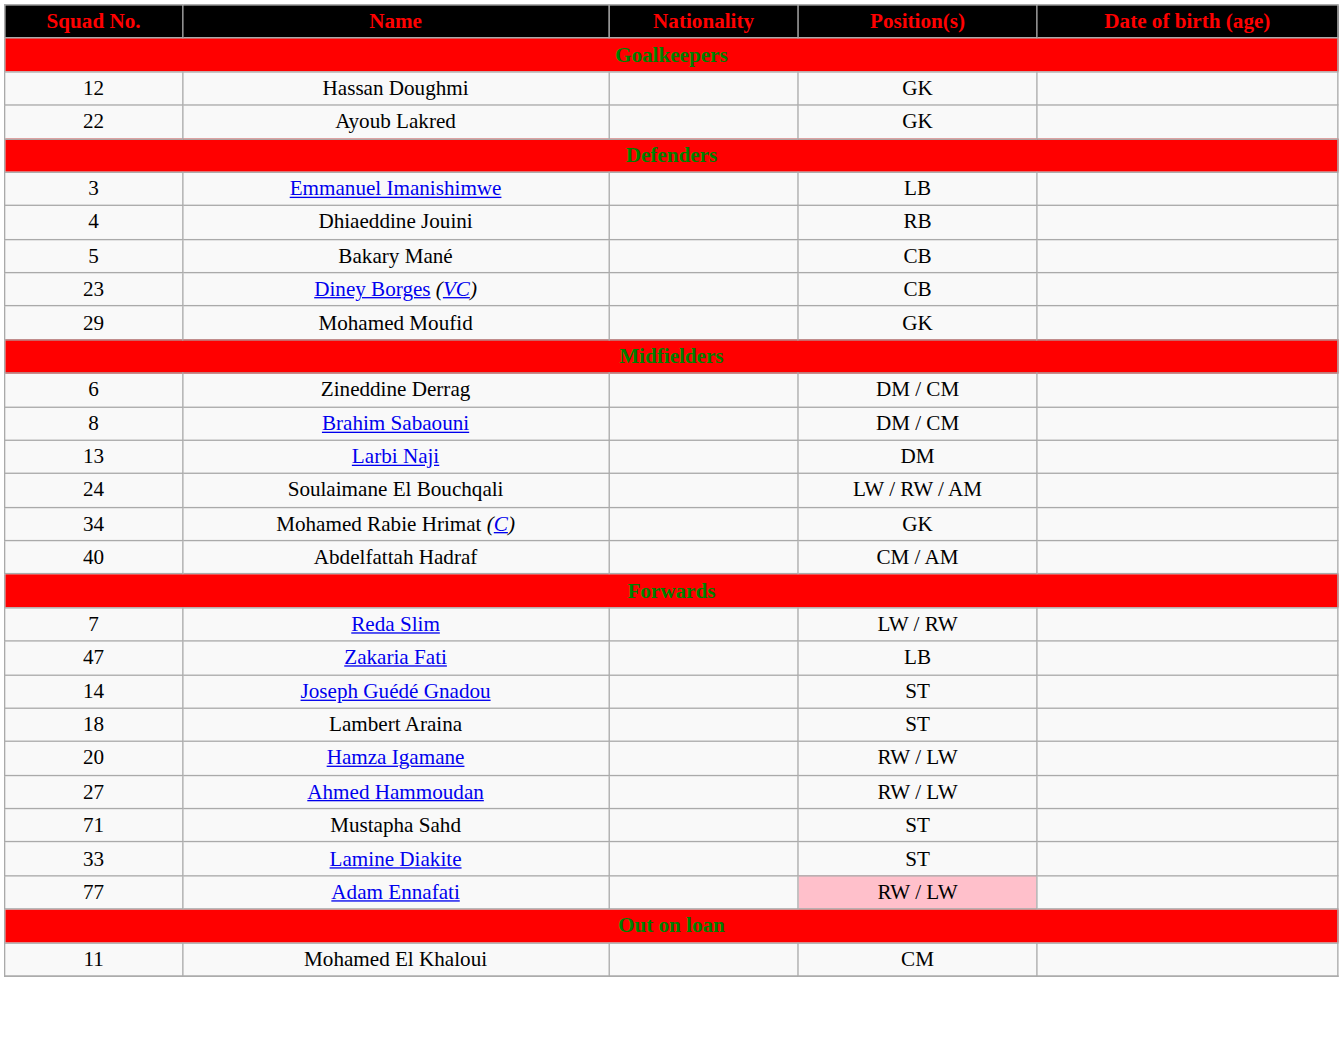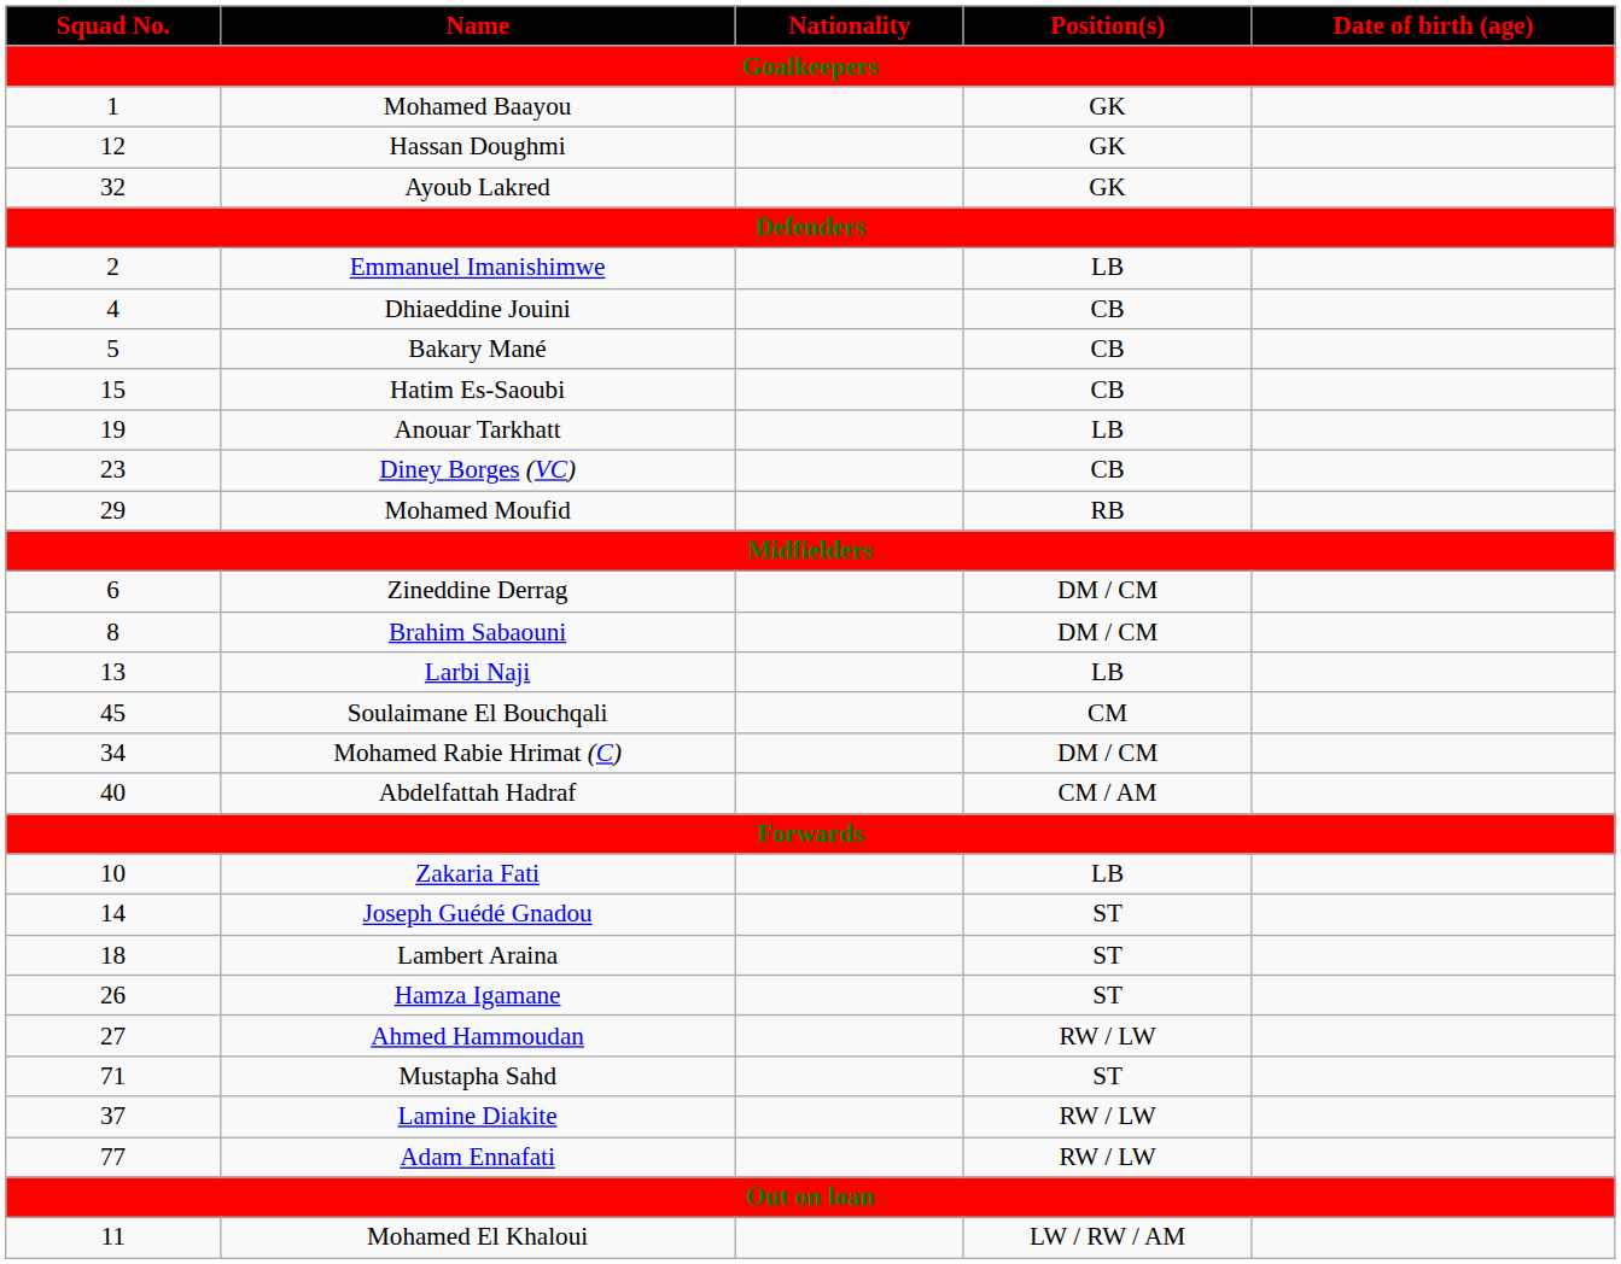 <table class="wikitable" style="text-align:center;width:80%">
 <tr>
 <th style="background:#000000; color:red; text-align:center;">Squad No.</th>
 <th style="background:#000000; color:red; text-align:center;">Name</th>
 <th style="background:#000000; color:red; text-align:center;">Nationality</th>
 <th style="background:#000000; color:red; text-align:center;">Position(s)</th>
 <th style="background:#000000; color:red; text-align:center;">Date of birth (age)</th>
 </tr>
 <tr>
 <th colspan="5" style="background:red; color:green;  text-align:center;">Goalkeepers</th>
 </tr>
 <tr>
+<td>1</td>
+<td>Mohamed Baayou</td>
+<td></td>
+<td>GK</td>
+<td></td>
+</tr>
+<tr>
 <td>12</td>
 <td>Hassan Doughmi</td>
 <td></td>
 <td>GK</td>
 <td></td>
 </tr>
 <tr>
-<td>22</td>
+<td>32</td>
 <td>Ayoub Lakred</td>
 <td></td>
 <td>GK</td>
 <td></td>
 </tr>
 <tr>
 <th colspan="5" style="background:red; color:green;  text-align:center;">Defenders</th>
 </tr>
 <tr>
-<td>3</td>
+<td>2</td>
 <td><a href='#'>Emmanuel Imanishimwe</a></td>
 <td></td>
 <td>LB</td>
 <td></td>
 </tr>
 <tr>
 <td>4</td>
 <td>Dhiaeddine Jouini</td>
 <td></td>
-<td>RB</td>
+<td>CB</td>
 <td></td>
 </tr>
 <tr>
 <td>5</td>
 <td>Bakary Mané</td>
 <td></td>
 <td>CB</td>
+<td></td>
+</tr>
+<tr>
+<td>15</td>
+<td>Hatim Es-Saoubi</td>
+<td></td>
+<td>CB</td>
+<td></td>
+</tr>
+<tr>
+<td>19</td>
+<td>Anouar Tarkhatt</td>
+<td></td>
+<td>LB</td>
 <td></td>
 </tr>
 <tr>
 <td>23</td>
 <td><a href='#'>Diney Borges</a> <em>(<a href='#'>VC</a>)</em></td>
 <td></td>
 <td>CB</td>
 <td></td>
 </tr>
 <tr>
 <td>29</td>
 <td>Mohamed Moufid</td>
 <td></td>
-<td>GK</td>
+<td>RB</td>
 <td></td>
 </tr>
 <tr>
 <th colspan="5" style="background:red; color:green;  text-align:center;">Midfielders</th>
 </tr>
 <tr>
 <td>6</td>
 <td>Zineddine Derrag</td>
 <td></td>
 <td>DM / CM</td>
 <td></td>
 </tr>
 <tr>
 <td>8</td>
 <td><a href='#'>Brahim Sabaouni</a></td>
 <td></td>
 <td>DM / CM</td>
 <td></td>
 </tr>
 <tr>
 <td>13</td>
 <td><a href='#'>Larbi Naji</a></td>
 <td></td>
-<td>DM</td>
+<td>LB</td>
 <td></td>
 </tr>
 <tr>
-<td>24</td>
+<td>45</td>
 <td>Soulaimane El Bouchqali</td>
 <td></td>
-<td>LW / RW / AM</td>
+<td>CM</td>
 <td></td>
 </tr>
 <tr>
 <td>34</td>
 <td>Mohamed Rabie Hrimat <em>(<a href='#'>C</a>)</em></td>
 <td></td>
-<td>GK</td>
+<td>DM / CM</td>
 <td></td>
 </tr>
 <tr>
 <td>40</td>
 <td>Abdelfattah Hadraf</td>
 <td></td>
 <td>CM / AM</td>
 <td></td>
 </tr>
 <tr>
 <th colspan="5" style="background:red; color:green;  text-align:center;">Forwards</th>
 </tr>
 <tr>
-<td>7</td>
-<td><a href='#'>Reda Slim</a></td>
-<td></td>
-<td>LW / RW</td>
-<td></td>
-</tr>
-<tr>
-<td>47</td>
+<td>10</td>
 <td><a href='#'>Zakaria Fati</a></td>
 <td></td>
 <td>LB</td>
 <td></td>
 </tr>
 <tr>
 <td>14</td>
 <td><a href='#'>Joseph Guédé Gnadou</a></td>
 <td></td>
 <td>ST</td>
 <td></td>
 </tr>
 <tr>
 <td>18</td>
 <td>Lambert Araina</td>
 <td></td>
 <td>ST</td>
 <td></td>
 </tr>
 <tr>
-<td>20</td>
+<td>26</td>
 <td><a href='#'>Hamza Igamane</a></td>
 <td></td>
-<td>RW / LW</td>
+<td>ST</td>
 <td></td>
 </tr>
 <tr>
 <td>27</td>
 <td><a href='#'>Ahmed Hammoudan</a></td>
 <td></td>
 <td>RW / LW</td>
 <td></td>
 </tr>
 <tr>
 <td>71</td>
 <td>Mustapha Sahd</td>
 <td></td>
 <td>ST</td>
 <td></td>
 </tr>
 <tr>
-<td>33</td>
+<td>37</td>
 <td><a href='#'>Lamine Diakite</a></td>
 <td></td>
-<td>ST</td>
+<td>RW / LW</td>
 <td></td>
 </tr>
 <tr>
 <td>77</td>
 <td><a href='#'>Adam Ennafati</a></td>
 <td></td>
-<td style="background: pink;">RW / LW</td>
+<td>RW / LW</td>
 <td></td>
 </tr>
 <tr>
 <th colspan="5" style="background:red; color:green;  text-align:center;">Out on loan</th>
 </tr>
 <tr>
 <td>11</td>
 <td>Mohamed El Khaloui</td>
 <td></td>
-<td>CM</td>
+<td>LW / RW / AM</td>
 <td></td>
 </tr>
 <tr>
 </tr>
 </table>
